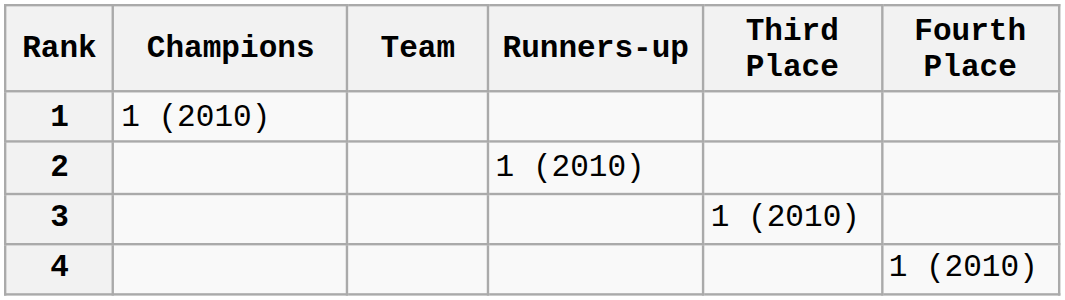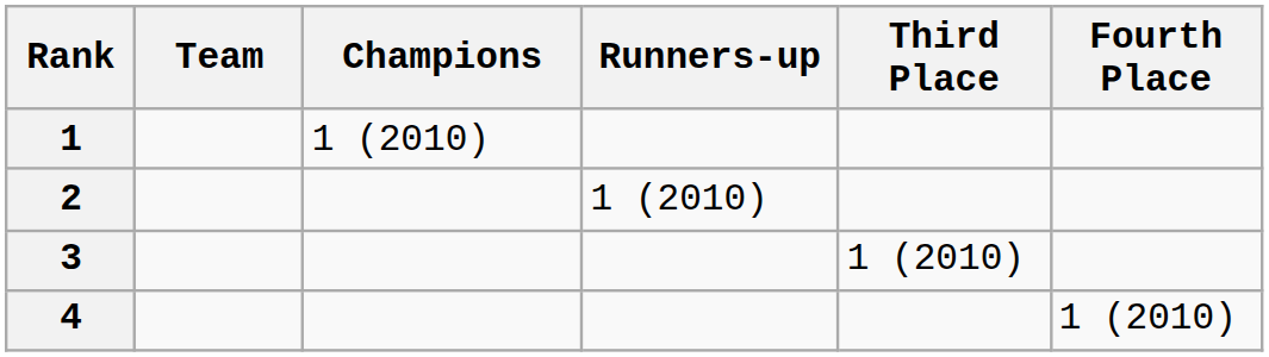 <table class="wikitable" width=50%>
 <tr>
 <th width=3%>Rank</th>
+<th width=8%>Team</th>
 <th width=8%>Champions</th>
-<th width=8%>Team</th>
 <th width=8%>Runners-up</th>
 <th width=8%>Third Place</th>
 <th width=8%>Fourth Place</th>
 </tr>
 <tr>
 <th>1</th>
+<td></td>
 <td>1 (2010)</td>
-<td></td>
 <td></td>
 <td></td>
 <td></td>
 </tr>
 <tr>
 <th>2</th>
 <td></td>
 <td></td>
 <td>1 (2010)</td>
 <td></td>
 <td></td>
 </tr>
 <tr>
 <th>3</th>
 <td></td>
 <td></td>
 <td></td>
 <td>1 (2010)</td>
 <td></td>
 </tr>
 <tr>
 <th>4</th>
 <td></td>
 <td></td>
 <td></td>
 <td></td>
 <td>1 (2010)</td>
 </tr>
 </table>
